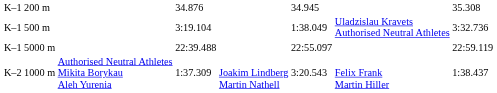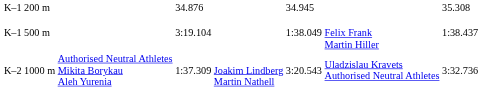 <table>
 <tr>
 <td>K–1 200 m<br></td>
 <td></td>
 <td>34.876</td>
 <td></td>
 <td>34.945</td>
 <td></td>
 <td>35.308</td>
 </tr>
 <tr>
 <td>K–1 500 m<br></td>
 <td></td>
 <td>3:19.104</td>
 <td></td>
 <td>1:38.049</td>
-<td><a href='#'>Uladzislau Kravets</a><br><a href='#'>Authorised Neutral Athletes</a></td>
-<td>3:32.736</td>
-</tr>
-<tr>
-<td>K–1 5000 m<br></td>
-<td></td>
-<td>22:39.488</td>
-<td></td>
-<td>22:55.097</td>
-<td></td>
-<td>22:59.119</td>
+<td><br><a href='#'>Felix Frank</a><br><a href='#'>Martin Hiller</a></td>
+<td>1:38.437</td>
 </tr>
 <tr>
 <td>K–2 1000 m<br></td>
 <td><a href='#'>Authorised Neutral Athletes</a><br><a href='#'>Mikita Borykau</a><br><a href='#'>Aleh Yurenia</a></td>
 <td>1:37.309</td>
 <td><br><a href='#'>Joakim Lindberg</a><br><a href='#'>Martin Nathell</a></td>
 <td>3:20.543</td>
-<td><br><a href='#'>Felix Frank</a><br><a href='#'>Martin Hiller</a></td>
-<td>1:38.437</td>
+<td><a href='#'>Uladzislau Kravets</a><br><a href='#'>Authorised Neutral Athletes</a></td>
+<td>3:32.736</td>
 </tr>
 </table>
